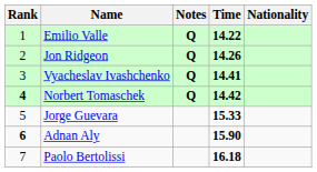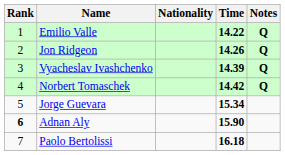 <table class="wikitable sortable" style="text-align:center">
 <tr>
 <th>Rank</th>
 <th>Name</th>
+<th>Nationality</th>
+<th>Time</th>
 <th>Notes</th>
-<th>Time</th>
-<th>Nationality</th>
 </tr>
 <tr bgcolor=ccffcc>
 <td>1</td>
 <td align=left><a href='#'>Emilio Valle</a></td>
+<td align=left></td>
+<td><strong>14.22</strong></td>
 <td><strong>Q</strong></td>
-<td><strong>14.22</strong></td>
-<td align=left></td>
 </tr>
 <tr bgcolor=ccffcc>
 <td>2</td>
 <td align=left><a href='#'>Jon Ridgeon</a></td>
+<td align=left></td>
+<td><strong>14.26</strong></td>
 <td><strong>Q</strong></td>
-<td><strong>14.26</strong></td>
-<td align=left></td>
 </tr>
 <tr bgcolor=ccffcc>
 <td>3</td>
 <td align=left><a href='#'>Vyacheslav Ivashchenko</a></td>
+<td align=left></td>
+<td><strong>14.39</strong></td>
 <td><strong>Q</strong></td>
-<td><strong>14.41</strong></td>
-<td align=left></td>
 </tr>
 <tr bgcolor=ccffcc>
-<td><strong>4</strong></td>
+<td>4</td>
 <td align=left><a href='#'>Norbert Tomaschek</a></td>
+<td align=left></td>
+<td><strong>14.42</strong></td>
 <td><strong>Q</strong></td>
-<td><strong>14.42</strong></td>
-<td align=left></td>
 </tr>
 <tr>
 <td>5</td>
 <td align=left><a href='#'>Jorge Guevara</a></td>
+<td align=left></td>
+<td><strong>15.34</strong></td>
 <td></td>
-<td><strong>15.33</strong></td>
-<td align=left></td>
 </tr>
 <tr>
 <td><strong>6</strong></td>
 <td align=left><a href='#'>Adnan Aly</a></td>
+<td align=left></td>
+<td><strong>15.90</strong></td>
 <td></td>
-<td><strong>15.90</strong></td>
-<td align=left></td>
 </tr>
 <tr>
 <td>7</td>
 <td align=left><a href='#'>Paolo Bertolissi</a></td>
+<td align=left></td>
+<td><strong>16.18</strong></td>
 <td></td>
-<td><strong>16.18</strong></td>
-<td align=left></td>
 </tr>
 </table>
